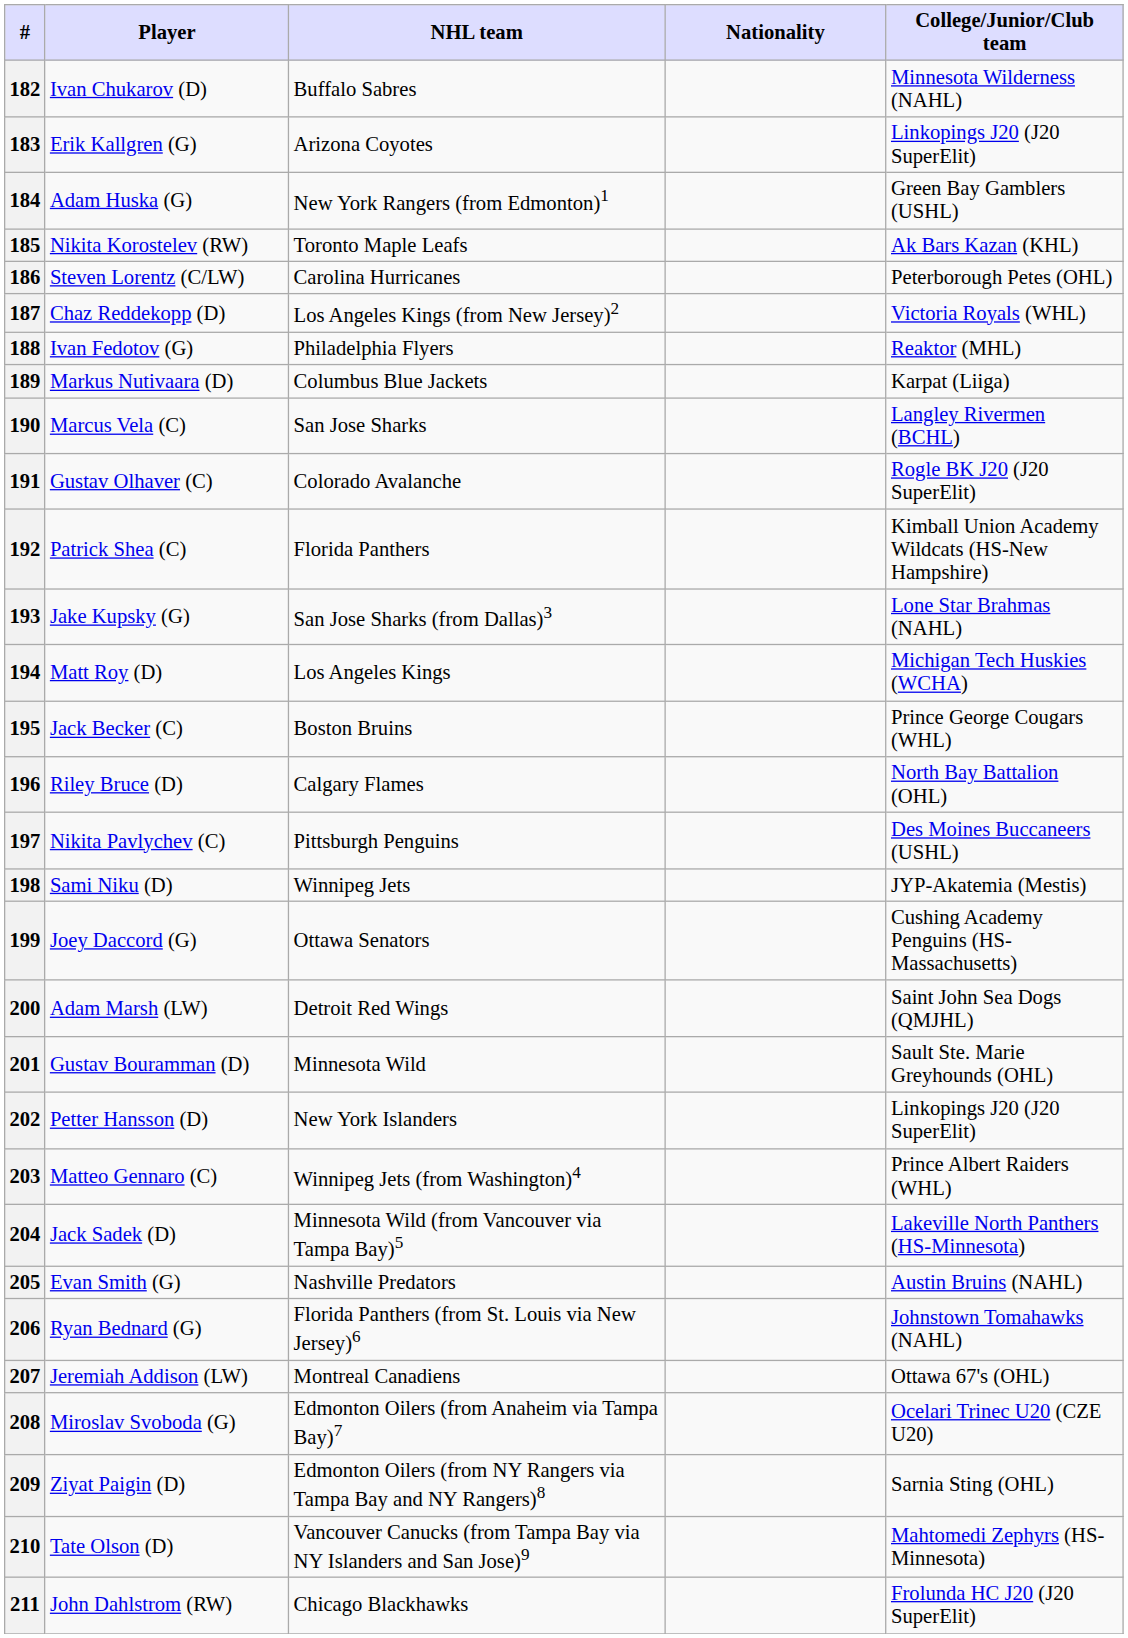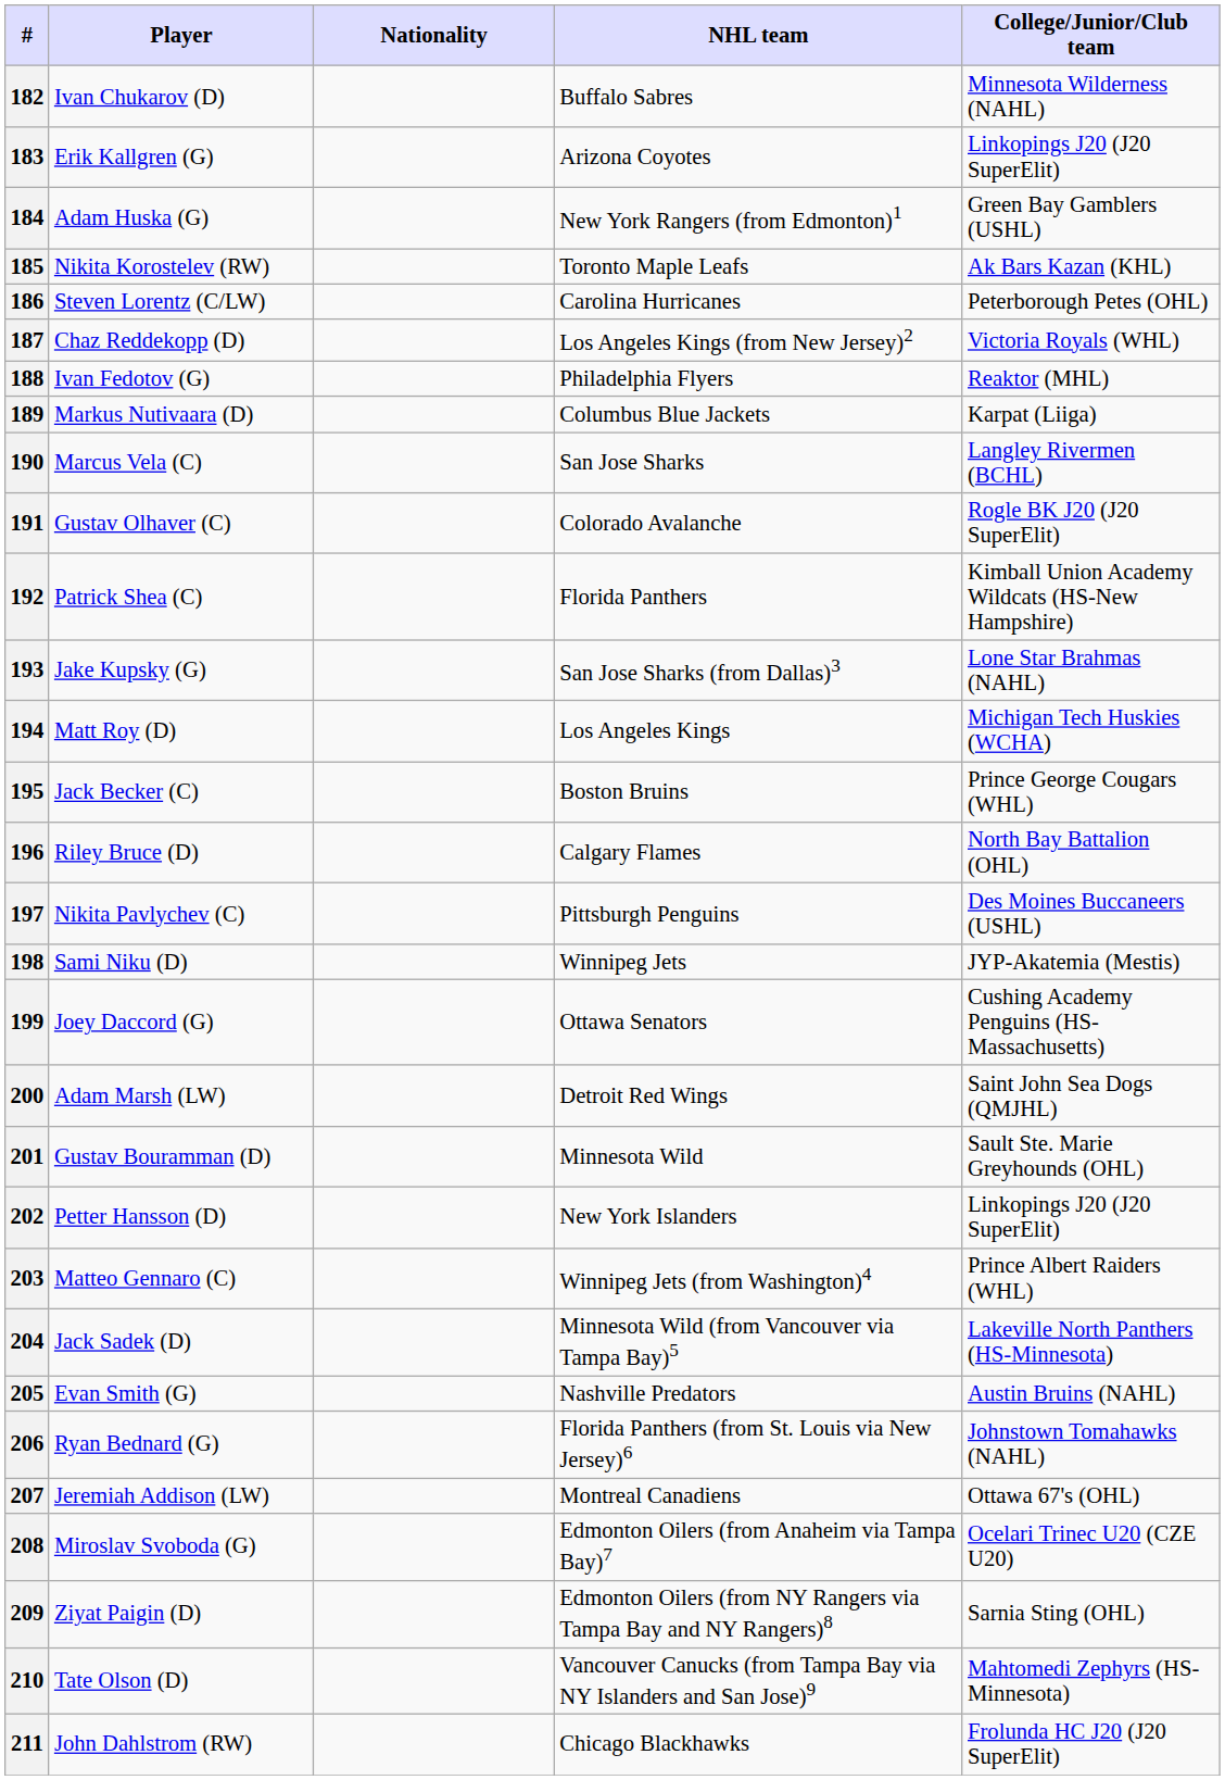 <table class="wikitable">
 <tr>
 <th style="background:#ddf; width:2.75%;">#</th>
 <th style="background:#ddf; width:22.0%;">Player</th>
+<th style="background:#ddf; width:20.0%;">Nationality</th>
 <th style="background:#ddf; width:34.0%;">NHL team</th>
-<th style="background:#ddf; width:20.0%;">Nationality</th>
 <th style="background:#ddf; width:100.0%;">College/Junior/Club team</th>
 </tr>
 <tr>
 <th>182</th>
 <td><a href='#'>Ivan Chukarov</a> (D)</td>
+<td></td>
 <td>Buffalo Sabres</td>
-<td></td>
 <td><a href='#'>Minnesota Wilderness</a> (NAHL)</td>
 </tr>
 <tr>
 <th>183</th>
 <td><a href='#'>Erik Kallgren</a> (G)</td>
+<td></td>
 <td>Arizona Coyotes</td>
-<td></td>
 <td><a href='#'>Linkopings J20</a> (J20 SuperElit)</td>
 </tr>
 <tr>
 <th>184</th>
 <td><a href='#'>Adam Huska</a> (G)</td>
+<td></td>
 <td>New York Rangers (from Edmonton)<sup>1</sup></td>
-<td></td>
 <td>Green Bay Gamblers (USHL)</td>
 </tr>
 <tr>
 <th>185</th>
 <td><a href='#'>Nikita Korostelev</a> (RW)</td>
+<td></td>
 <td>Toronto Maple Leafs</td>
-<td></td>
 <td><a href='#'>Ak Bars Kazan</a> (KHL)</td>
 </tr>
 <tr>
 <th>186</th>
 <td><a href='#'>Steven Lorentz</a> (C/LW)</td>
+<td></td>
 <td>Carolina Hurricanes</td>
-<td></td>
 <td>Peterborough Petes (OHL)</td>
 </tr>
 <tr>
 <th>187</th>
 <td><a href='#'>Chaz Reddekopp</a> (D)</td>
+<td></td>
 <td>Los Angeles Kings (from New Jersey)<sup>2</sup></td>
-<td></td>
 <td><a href='#'>Victoria Royals</a> (WHL)</td>
 </tr>
 <tr>
 <th>188</th>
 <td><a href='#'>Ivan Fedotov</a> (G)</td>
+<td></td>
 <td>Philadelphia Flyers</td>
-<td></td>
 <td><a href='#'>Reaktor</a> (MHL)</td>
 </tr>
 <tr>
 <th>189</th>
 <td><a href='#'>Markus Nutivaara</a> (D)</td>
+<td></td>
 <td>Columbus Blue Jackets</td>
-<td></td>
 <td>Karpat (Liiga)</td>
 </tr>
 <tr>
 <th>190</th>
 <td><a href='#'>Marcus Vela</a> (C)</td>
+<td></td>
 <td>San Jose Sharks</td>
-<td></td>
 <td><a href='#'>Langley Rivermen</a> (<a href='#'>BCHL</a>)</td>
 </tr>
 <tr>
 <th>191</th>
 <td><a href='#'>Gustav Olhaver</a> (C)</td>
+<td></td>
 <td>Colorado Avalanche</td>
-<td></td>
 <td><a href='#'>Rogle BK J20</a> (J20 SuperElit)</td>
 </tr>
 <tr>
 <th>192</th>
 <td><a href='#'>Patrick Shea</a> (C)</td>
+<td></td>
 <td>Florida Panthers</td>
-<td></td>
 <td>Kimball Union Academy Wildcats (HS-New Hampshire)</td>
 </tr>
 <tr>
 <th>193</th>
 <td><a href='#'>Jake Kupsky</a> (G)</td>
+<td></td>
 <td>San Jose Sharks (from Dallas)<sup>3</sup></td>
-<td></td>
 <td><a href='#'>Lone Star Brahmas</a> (NAHL)</td>
 </tr>
 <tr>
 <th>194</th>
 <td><a href='#'>Matt Roy</a> (D)</td>
+<td></td>
 <td>Los Angeles Kings</td>
-<td></td>
 <td><a href='#'>Michigan Tech Huskies</a> (<a href='#'>WCHA</a>)</td>
 </tr>
 <tr>
 <th>195</th>
 <td><a href='#'>Jack Becker</a> (C)</td>
+<td></td>
 <td>Boston Bruins</td>
-<td></td>
 <td>Prince George Cougars (WHL)</td>
 </tr>
 <tr>
 <th>196</th>
 <td><a href='#'>Riley Bruce</a> (D)</td>
+<td></td>
 <td>Calgary Flames</td>
-<td></td>
 <td><a href='#'>North Bay Battalion</a> (OHL)</td>
 </tr>
 <tr>
 <th>197</th>
 <td><a href='#'>Nikita Pavlychev</a> (C)</td>
+<td></td>
 <td>Pittsburgh Penguins</td>
-<td></td>
 <td><a href='#'>Des Moines Buccaneers</a> (USHL)</td>
 </tr>
 <tr>
 <th>198</th>
 <td><a href='#'>Sami Niku</a> (D)</td>
+<td></td>
 <td>Winnipeg Jets</td>
-<td></td>
 <td>JYP-Akatemia (Mestis)</td>
 </tr>
 <tr>
 <th>199</th>
 <td><a href='#'>Joey Daccord</a> (G)</td>
+<td></td>
 <td>Ottawa Senators</td>
-<td></td>
 <td>Cushing Academy Penguins (HS-Massachusetts)</td>
 </tr>
 <tr>
 <th>200</th>
 <td><a href='#'>Adam Marsh</a> (LW)</td>
+<td></td>
 <td>Detroit Red Wings</td>
-<td></td>
 <td>Saint John Sea Dogs (QMJHL)</td>
 </tr>
 <tr>
 <th>201</th>
 <td><a href='#'>Gustav Bouramman</a> (D)</td>
+<td></td>
 <td>Minnesota Wild</td>
-<td></td>
 <td>Sault Ste. Marie Greyhounds (OHL)</td>
 </tr>
 <tr>
 <th>202</th>
 <td><a href='#'>Petter Hansson</a> (D)</td>
+<td></td>
 <td>New York Islanders</td>
-<td></td>
 <td>Linkopings J20 (J20 SuperElit)</td>
 </tr>
 <tr>
 <th>203</th>
 <td><a href='#'>Matteo Gennaro</a> (C)</td>
+<td></td>
 <td>Winnipeg Jets (from Washington)<sup>4</sup></td>
-<td></td>
 <td>Prince Albert Raiders (WHL)</td>
 </tr>
 <tr>
 <th>204</th>
 <td><a href='#'>Jack Sadek</a> (D)</td>
+<td></td>
 <td>Minnesota Wild (from Vancouver via Tampa Bay)<sup>5</sup></td>
-<td></td>
 <td><a href='#'>Lakeville North Panthers</a> (<a href='#'>HS-Minnesota</a>)</td>
 </tr>
 <tr>
 <th>205</th>
 <td><a href='#'>Evan Smith</a> (G)</td>
+<td></td>
 <td>Nashville Predators</td>
-<td></td>
 <td><a href='#'>Austin Bruins</a> (NAHL)</td>
 </tr>
 <tr>
 <th>206</th>
 <td><a href='#'>Ryan Bednard</a> (G)</td>
+<td></td>
 <td>Florida Panthers (from St. Louis via New Jersey)<sup>6</sup></td>
-<td></td>
 <td><a href='#'>Johnstown Tomahawks</a> (NAHL)</td>
 </tr>
 <tr>
 <th>207</th>
 <td><a href='#'>Jeremiah Addison</a> (LW)</td>
+<td></td>
 <td>Montreal Canadiens</td>
-<td></td>
 <td>Ottawa 67's (OHL)</td>
 </tr>
 <tr>
 <th>208</th>
 <td><a href='#'>Miroslav Svoboda</a> (G)</td>
+<td></td>
 <td>Edmonton Oilers (from Anaheim via Tampa Bay)<sup>7</sup></td>
-<td></td>
 <td><a href='#'>Ocelari Trinec U20</a> (CZE U20)</td>
 </tr>
 <tr>
 <th>209</th>
 <td><a href='#'>Ziyat Paigin</a> (D)</td>
+<td></td>
 <td>Edmonton Oilers (from NY Rangers via Tampa Bay and NY Rangers)<sup>8</sup></td>
-<td></td>
 <td>Sarnia Sting (OHL)</td>
 </tr>
 <tr>
 <th>210</th>
 <td><a href='#'>Tate Olson</a> (D)</td>
+<td></td>
 <td>Vancouver Canucks (from Tampa Bay via NY Islanders and San Jose)<sup>9</sup></td>
-<td></td>
 <td><a href='#'>Mahtomedi Zephyrs</a> (HS-Minnesota)</td>
 </tr>
 <tr>
 <th>211</th>
 <td><a href='#'>John Dahlstrom</a> (RW)</td>
+<td></td>
 <td>Chicago Blackhawks</td>
-<td></td>
 <td><a href='#'>Frolunda HC J20</a> (J20 SuperElit)</td>
 </tr>
 </table>
